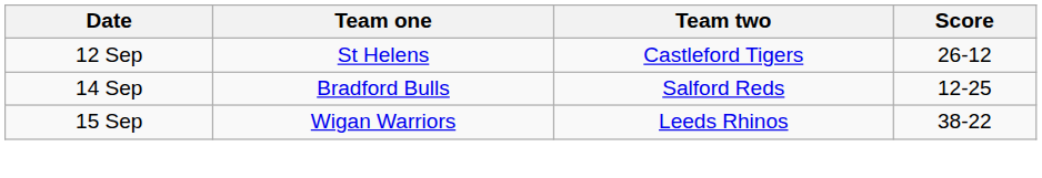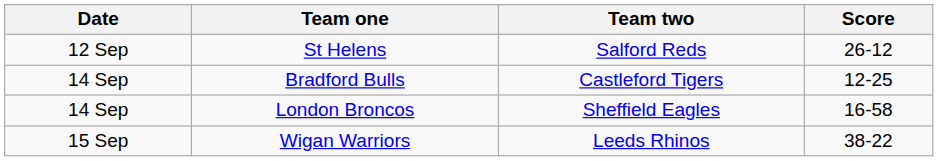 <table class="wikitable" style="text-align: center">
 <tr>
 <th width=150>Date</th>
 <th width=250>Team one</th>
 <th width=250>Team two</th>
 <th width=100>Score</th>
 </tr>
 <tr>
 <td>12 Sep</td>
 <td><a href='#'>St Helens</a></td>
-<td><a href='#'>Castleford Tigers</a></td>
+<td><a href='#'>Salford Reds</a></td>
 <td>26-12</td>
 </tr>
 <tr>
 <td>14 Sep</td>
 <td><a href='#'>Bradford Bulls</a></td>
-<td><a href='#'>Salford Reds</a></td>
+<td><a href='#'>Castleford Tigers</a></td>
 <td>12-25</td>
+</tr>
+<tr>
+<td>14 Sep</td>
+<td><a href='#'>London Broncos</a></td>
+<td><a href='#'>Sheffield Eagles</a></td>
+<td>16-58</td>
 </tr>
 <tr>
 <td>15 Sep</td>
 <td><a href='#'>Wigan Warriors</a></td>
 <td><a href='#'>Leeds Rhinos</a></td>
 <td>38-22</td>
 </tr>
 </table>
